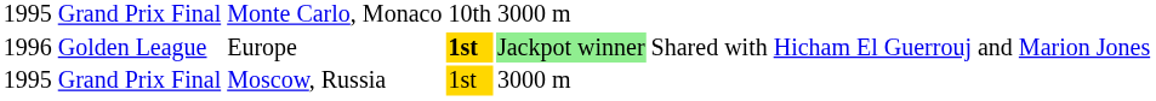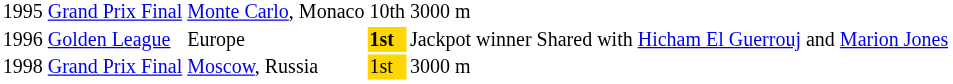 <table>
 <tr>
 <td>1995</td>
 <td><a href='#'>Grand Prix Final</a></td>
 <td><a href='#'>Monte Carlo</a>, Monaco</td>
 <td>10th</td>
 <td>3000 m</td>
 <td></td>
 </tr>
 <tr>
 <td>1996</td>
 <td><a href='#'>Golden League</a></td>
 <td>Europe</td>
 <td bgcolor=gold><strong>1st</strong></td>
-<td style="background: lightgreen;">Jackpot winner</td>
+<td>Jackpot winner</td>
 <td>Shared with <a href='#'>Hicham El Guerrouj</a> and <a href='#'>Marion Jones</a></td>
 </tr>
 <tr>
-<td>1995</td>
+<td>1998</td>
 <td><a href='#'>Grand Prix Final</a></td>
 <td><a href='#'>Moscow</a>, Russia</td>
 <td bgcolor=gold>1st</td>
 <td>3000 m</td>
 <td></td>
 </tr>
 </table>
